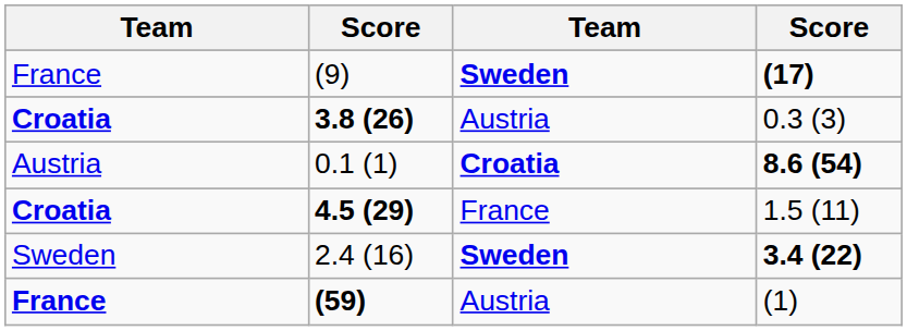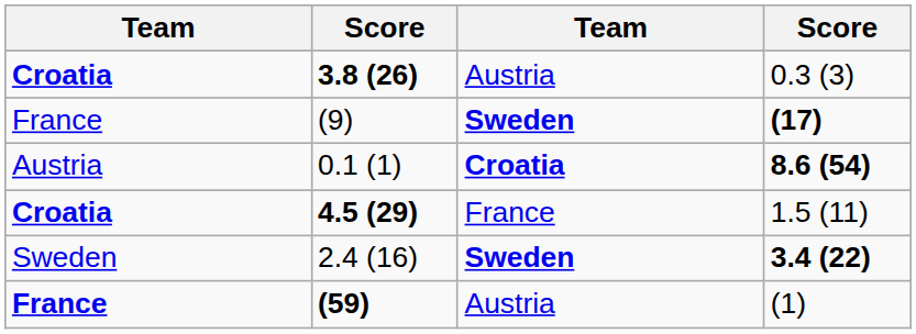 <table class="wikitable" width=500>
 <tr>
 <th width=25%>Team</th>
 <th width=12%>Score</th>
 <th width=25%>Team</th>
 <th width=12%>Score</th>
 </tr>
+<tr style="vertical-align: top;">
+<td> <strong><a href='#'>Croatia</a></strong></td>
+<td><strong>3.8 (26)</strong></td>
+<td> <a href='#'>Austria</a></td>
+<td>0.3 (3)</td>
+</tr>
 <tr>
 <td> <a href='#'>France</a></td>
 <td>(9)</td>
 <td> <strong><a href='#'>Sweden</a></strong></td>
 <td><strong>(17)</strong></td>
-</tr>
-<tr style="vertical-align: top;">
-<td> <strong><a href='#'>Croatia</a></strong></td>
-<td><strong>3.8 (26)</strong></td>
-<td> <a href='#'>Austria</a></td>
-<td>0.3 (3)</td>
 </tr>
 <tr>
 <td> <a href='#'>Austria</a></td>
 <td>0.1 (1)</td>
 <td> <strong><a href='#'>Croatia</a></strong></td>
 <td><strong>8.6 (54)</strong></td>
 </tr>
 <tr>
 <td> <strong><a href='#'>Croatia</a></strong></td>
 <td><strong>4.5 (29)</strong></td>
 <td> <a href='#'>France</a></td>
 <td>1.5 (11)</td>
 </tr>
 <tr>
 <td> <a href='#'>Sweden</a></td>
 <td>2.4 (16)</td>
 <td> <strong><a href='#'>Sweden</a></strong></td>
 <td><strong>3.4 (22)</strong></td>
 </tr>
 <tr>
 <td> <strong><a href='#'>France</a></strong></td>
 <td><strong>(59)</strong></td>
 <td> <a href='#'>Austria</a></td>
 <td>(1)</td>
 </tr>
 </table>
